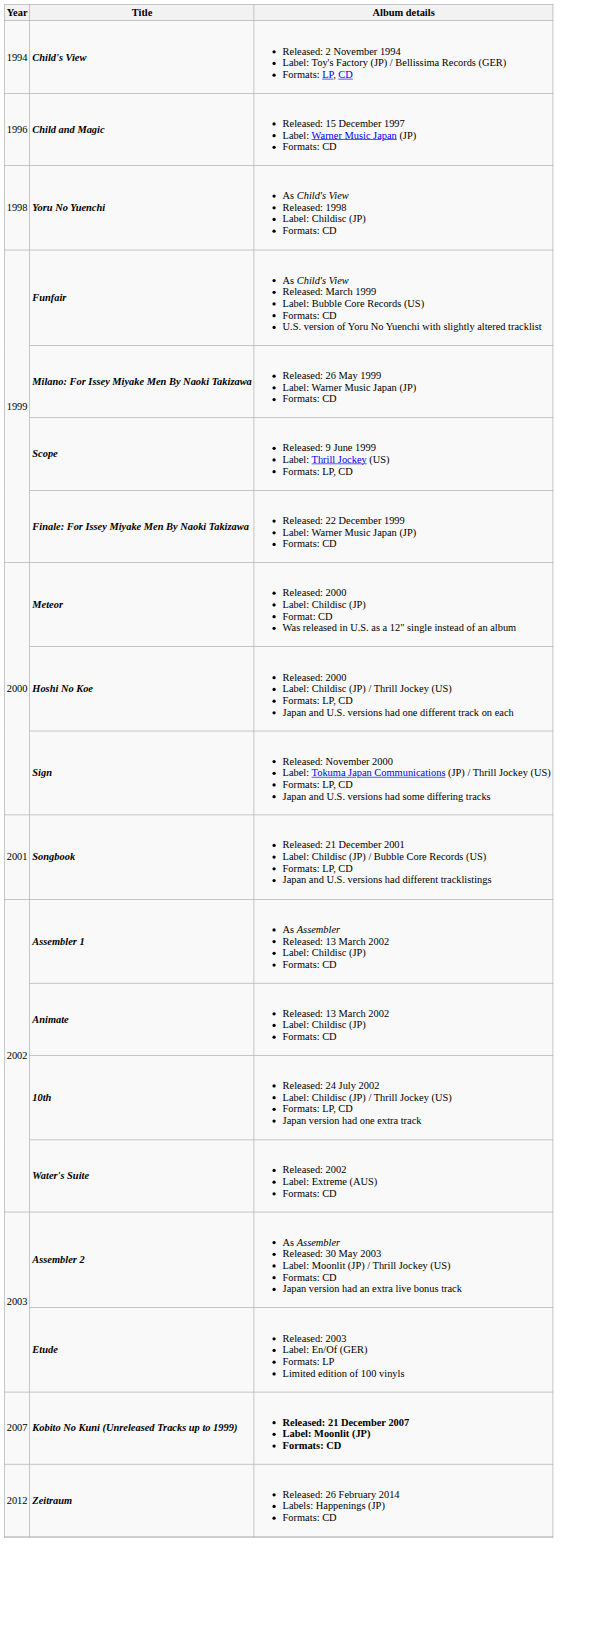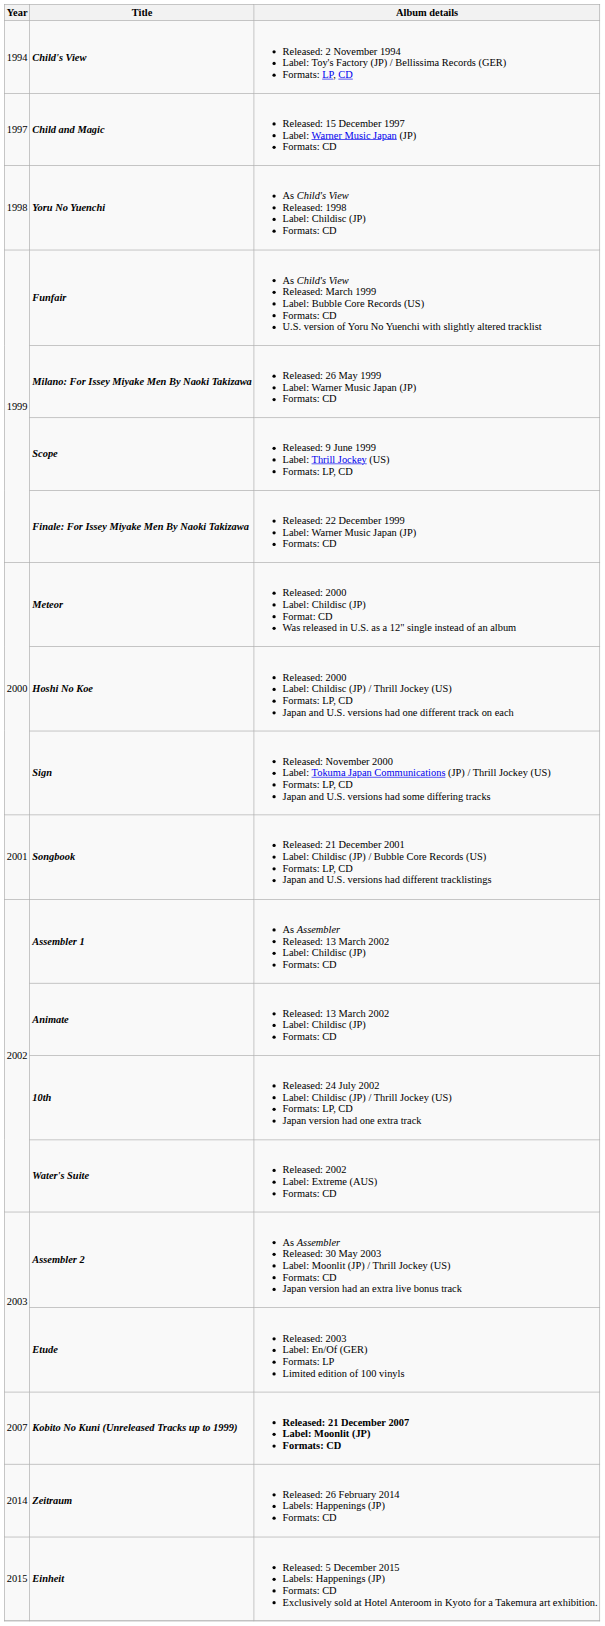 <table class="wikitable">
 <tr>
 <th>Year</th>
 <th>Title</th>
 <th>Album details</th>
 </tr>
 <tr>
 <td>1994</td>
 <td><strong><em>Child's View</em></strong></td>
 <td><br><ul><li>Released: 2 November 1994</li><li>Label: Toy's Factory <span>(JP)</span> / Bellissima Records <span>(GER)</span></li><li>Formats: <a href='#'>LP</a>, <a href='#'>CD</a></li></ul></td>
 </tr>
 <tr>
-<td>1996</td>
+<td>1997</td>
 <td><strong><em>Child and Magic</em></strong></td>
 <td><br><ul><li>Released: 15 December 1997</li><li>Label: <a href='#'>Warner Music Japan</a> <span>(JP)</span></li><li>Formats: CD</li></ul></td>
 </tr>
 <tr>
 <td>1998</td>
 <td><strong><em>Yoru No Yuenchi</em></strong></td>
 <td><br><ul><li>As <em>Child's View</em></li><li>Released: 1998</li><li>Label: Childisc <span>(JP)</span></li><li>Formats: CD</li></ul></td>
 </tr>
 <tr>
 <td rowspan = "4">1999</td>
 <td><strong><em>Funfair</em></strong></td>
 <td><br><ul><li>As <em>Child's View</em></li><li>Released: March 1999</li><li>Label: Bubble Core Records <span>(US)</span></li><li>Formats: CD</li><li>U.S. version of Yoru No Yuenchi with slightly altered tracklist</li></ul></td>
 </tr>
 <tr>
 <td><strong><em>Milano: For Issey Miyake Men By Naoki Takizawa</em></strong></td>
 <td><br><ul><li>Released: 26 May 1999</li><li>Label: Warner Music Japan <span>(JP)</span></li><li>Formats: CD</li></ul></td>
 </tr>
 <tr>
 <td><strong><em>Scope</em></strong></td>
 <td><br><ul><li>Released: 9 June 1999</li><li>Label: <a href='#'>Thrill Jockey</a> <span>(US)</span></li><li>Formats: LP, CD</li></ul></td>
 </tr>
 <tr>
 <td><strong><em>Finale: For Issey Miyake Men By Naoki Takizawa</em></strong></td>
 <td><br><ul><li>Released: 22 December 1999</li><li>Label: Warner Music Japan <span>(JP)</span></li><li>Formats: CD</li></ul></td>
 </tr>
 <tr>
 <td rowspan = "3">2000</td>
 <td><strong><em>Meteor</em></strong></td>
 <td><br><ul><li>Released: 2000</li><li>Label: Childisc <span>(JP)</span></li><li>Format: CD</li><li>Was released in U.S. as a 12" single instead of an album</li></ul></td>
 </tr>
 <tr>
 <td><strong><em>Hoshi No Koe</em></strong></td>
 <td><br><ul><li>Released: 2000</li><li>Label: Childisc <span>(JP)</span> / Thrill Jockey <span>(US)</span></li><li>Formats: LP, CD</li><li>Japan and U.S. versions had one different track on each</li></ul></td>
 </tr>
 <tr>
 <td><strong><em>Sign</em></strong></td>
 <td><br><ul><li>Released: November 2000</li><li>Label: <a href='#'>Tokuma Japan Communications</a> <span>(JP)</span> / Thrill Jockey <span>(US)</span></li><li>Formats: LP, CD</li><li>Japan and U.S. versions had some differing tracks</li></ul></td>
 </tr>
 <tr>
 <td>2001</td>
 <td><strong><em>Songbook</em></strong></td>
 <td><br><ul><li>Released: 21 December 2001</li><li>Label: Childisc <span>(JP)</span> / Bubble Core Records <span>(US)</span></li><li>Formats: LP, CD</li><li>Japan and U.S. versions had different tracklistings</li></ul></td>
 </tr>
 <tr>
 <td rowspan = "4">2002</td>
 <td><strong><em>Assembler 1</em></strong></td>
 <td><br><ul><li>As <em>Assembler</em></li><li>Released: 13 March 2002</li><li>Label: Childisc <span>(JP)</span></li><li>Formats: CD</li></ul></td>
 </tr>
 <tr>
 <td><strong><em>Animate</em></strong></td>
 <td><br><ul><li>Released: 13 March 2002</li><li>Label: Childisc <span>(JP)</span></li><li>Formats: CD</li></ul></td>
 </tr>
 <tr>
 <td><strong><em>10th</em></strong></td>
 <td><br><ul><li>Released: 24 July 2002</li><li>Label: Childisc <span>(JP)</span> / Thrill Jockey <span>(US)</span></li><li>Formats: LP, CD</li><li>Japan version had one extra track</li></ul></td>
 </tr>
 <tr>
 <td><strong><em>Water's Suite</em></strong></td>
 <td><br><ul><li>Released: 2002</li><li>Label: Extreme <span>(AUS)</span></li><li>Formats: CD</li></ul></td>
 </tr>
 <tr>
 <td rowspan = "2">2003</td>
 <td><strong><em>Assembler 2</em></strong></td>
 <td><br><ul><li>As <em>Assembler</em></li><li>Released: 30 May 2003</li><li>Label: Moonlit <span>(JP)</span> / Thrill Jockey <span>(US)</span></li><li>Formats: CD</li><li>Japan version had an extra live bonus track</li></ul></td>
 </tr>
 <tr>
 <td><strong><em>Etude</em></strong></td>
 <td><br><ul><li>Released: 2003</li><li>Label: En/Of <span>(GER)</span></li><li>Formats: LP</li><li>Limited edition of 100 vinyls</li></ul></td>
 </tr>
 <tr>
 <td>2007</td>
 <td><strong><em>Kobito No Kuni (Unreleased Tracks up to 1999)</em></strong></td>
 <td><strong><br><ul><li>Released: 21 December 2007</li><li>Label: Moonlit <span>(JP)</span></li><li>Formats:  CD</li></ul></strong></td>
 </tr>
 <tr>
-<td>2012</td>
+<td>2014</td>
 <td><strong><em>Zeitraum</em></strong></td>
 <td><br><ul><li>Released: 26 February 2014</li><li>Labels: Happenings <span>(JP)</span></li><li>Formats: CD</li></ul></td>
 </tr>
 <tr>
+<td>2015</td>
+<td><strong><em>Einheit</em></strong></td>
+<td><br><ul><li>Released: 5 December 2015</li><li>Labels: Happenings <span>(JP)</span></li><li>Formats: CD</li><li>Exclusively sold at Hotel Anteroom in Kyoto for a Takemura art exhibition.</li></ul></td>
+</tr>
+<tr>
 </tr>
 </table>
